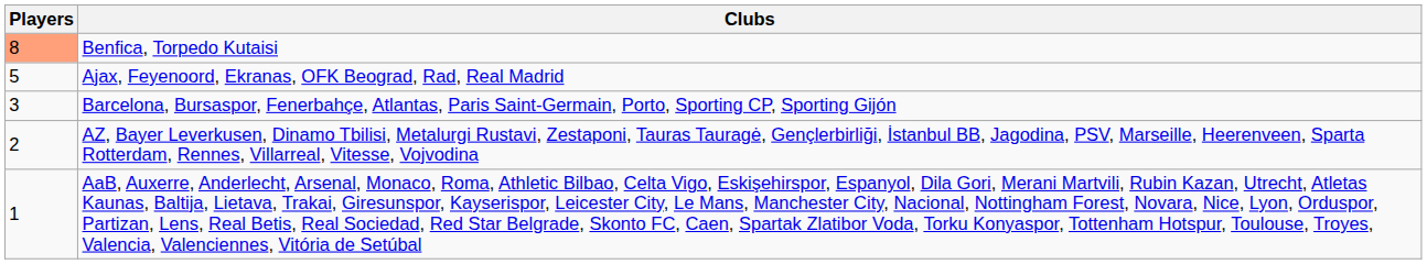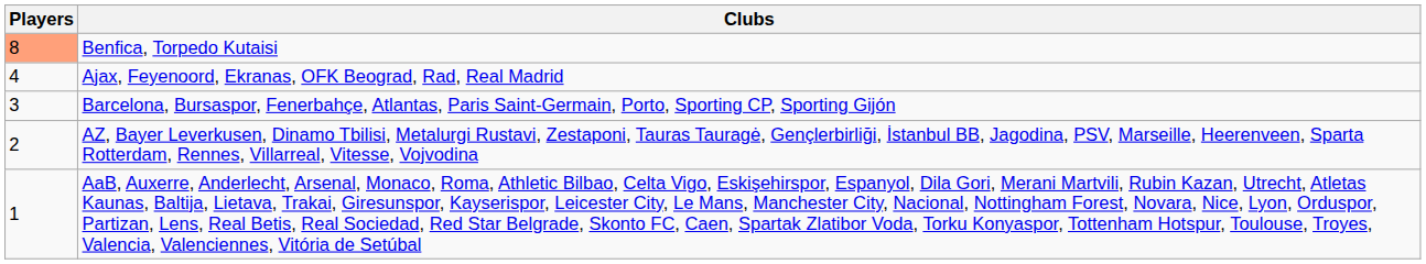 <table class="wikitable">
 <tr>
 <th>Players</th>
 <th>Clubs</th>
 </tr>
 <tr>
 <td style="background: lightsalmon;">8</td>
 <td> <a href='#'>Benfica</a>,  <a href='#'>Torpedo Kutaisi</a></td>
 </tr>
 <tr>
-<td>5</td>
+<td>4</td>
 <td> <a href='#'>Ajax</a>,  <a href='#'>Feyenoord</a>,  <a href='#'>Ekranas</a>,  <a href='#'>OFK Beograd</a>,  <a href='#'>Rad</a>,  <a href='#'>Real Madrid</a></td>
 </tr>
 <tr>
 <td>3</td>
 <td> <a href='#'>Barcelona</a>,  <a href='#'>Bursaspor</a>,  <a href='#'>Fenerbahçe</a>,  <a href='#'>Atlantas</a>,  <a href='#'>Paris Saint-Germain</a>,  <a href='#'>Porto</a>,  <a href='#'>Sporting CP</a>,  <a href='#'>Sporting Gijón</a></td>
 </tr>
 <tr>
 <td>2</td>
 <td> <a href='#'>AZ</a>,  <a href='#'>Bayer Leverkusen</a>,  <a href='#'>Dinamo Tbilisi</a>,  <a href='#'>Metalurgi Rustavi</a>,  <a href='#'>Zestaponi</a>,  <a href='#'>Tauras Tauragė</a>,  <a href='#'>Gençlerbirliği</a>, <a href='#'>İstanbul BB</a>,  <a href='#'>Jagodina</a>,  <a href='#'>PSV</a>,  <a href='#'>Marseille</a>,  <a href='#'>Heerenveen</a>,  <a href='#'>Sparta Rotterdam</a>,  <a href='#'>Rennes</a>,  <a href='#'>Villarreal</a>,  <a href='#'>Vitesse</a>,  <a href='#'>Vojvodina</a></td>
 </tr>
 <tr>
 <td>1</td>
 <td> <a href='#'>AaB</a>,  <a href='#'>Auxerre</a>,  <a href='#'>Anderlecht</a>,  <a href='#'>Arsenal</a>,  <a href='#'>Monaco</a>,  <a href='#'>Roma</a>,  <a href='#'>Athletic Bilbao</a>,  <a href='#'>Celta Vigo</a>,  <a href='#'>Eskişehirspor</a>,  <a href='#'>Espanyol</a>,  <a href='#'>Dila Gori</a>,  <a href='#'>Merani Martvili</a>,  <a href='#'>Rubin Kazan</a>,  <a href='#'>Utrecht</a>,  <a href='#'>Atletas Kaunas</a>,  <a href='#'>Baltija</a>,  <a href='#'>Lietava</a>,  <a href='#'>Trakai</a>,  <a href='#'>Giresunspor</a>,  <a href='#'>Kayserispor</a>,  <a href='#'>Leicester City</a>,  <a href='#'>Le Mans</a>,  <a href='#'>Manchester City</a>,  <a href='#'>Nacional</a>,  <a href='#'>Nottingham Forest</a>,  <a href='#'>Novara</a>,  <a href='#'>Nice</a>,  <a href='#'>Lyon</a>,  <a href='#'>Orduspor</a>,  <a href='#'>Partizan</a>,  <a href='#'>Lens</a>,  <a href='#'>Real Betis</a>,  <a href='#'>Real Sociedad</a>,  <a href='#'>Red Star Belgrade</a>,  <a href='#'>Skonto FC</a>,  <a href='#'>Caen</a>,  <a href='#'>Spartak Zlatibor Voda</a>,  <a href='#'>Torku Konyaspor</a>,  <a href='#'>Tottenham Hotspur</a>,  <a href='#'>Toulouse</a>,  <a href='#'>Troyes</a>,  <a href='#'>Valencia</a>,  <a href='#'>Valenciennes</a>,  <a href='#'>Vitória de Setúbal</a></td>
 </tr>
 </table>
